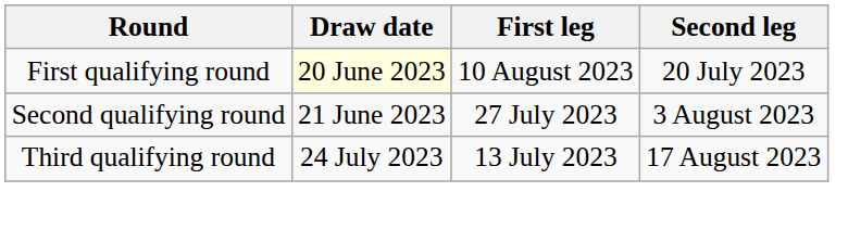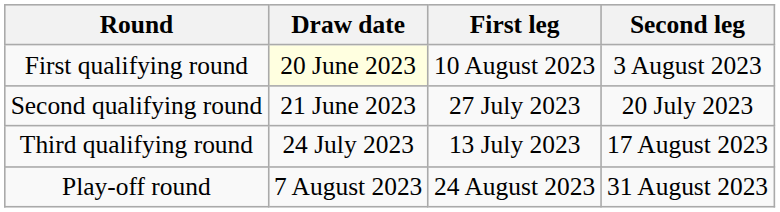 <table class="wikitable" style="text-align:center">
 <tr>
 <th>Round</th>
 <th>Draw date</th>
 <th>First leg</th>
 <th>Second leg</th>
 </tr>
 <tr>
 <td>First qualifying round</td>
 <td style="background: lightyellow;">20 June 2023</td>
 <td>10 August 2023</td>
-<td>20 July 2023</td>
+<td>3 August 2023</td>
 </tr>
 <tr>
 <td>Second qualifying round</td>
 <td>21 June 2023</td>
 <td>27 July 2023</td>
-<td>3 August 2023</td>
+<td>20 July 2023</td>
 </tr>
 <tr>
 <td>Third qualifying round</td>
 <td>24 July 2023</td>
 <td>13 July 2023</td>
 <td>17 August 2023</td>
 </tr>
+<tr>
+<td>Play-off round</td>
+<td>7 August 2023</td>
+<td>24 August 2023</td>
+<td>31 August 2023</td>
+</tr>
 </table>
